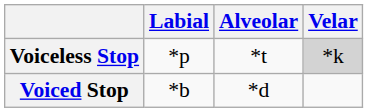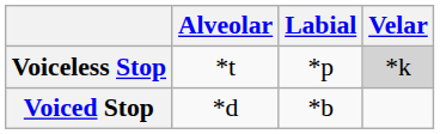 <table class="wikitable">
 <tr>
 <th></th>
+<th><a href='#'>Alveolar</a></th>
 <th><a href='#'>Labial</a></th>
-<th><a href='#'>Alveolar</a></th>
 <th><a href='#'>Velar</a></th>
 </tr>
 <tr align="center">
 <th>Voiceless <a href='#'>Stop</a></th>
+<td>*t</td>
 <td>*p</td>
-<td>*t</td>
 <td style="background: lightgrey;">*k</td>
 </tr>
 <tr align="center">
 <th><a href='#'>Voiced</a> Stop</th>
+<td>*d</td>
 <td>*b</td>
-<td>*d</td>
 <td></td>
 </tr>
 </table>
